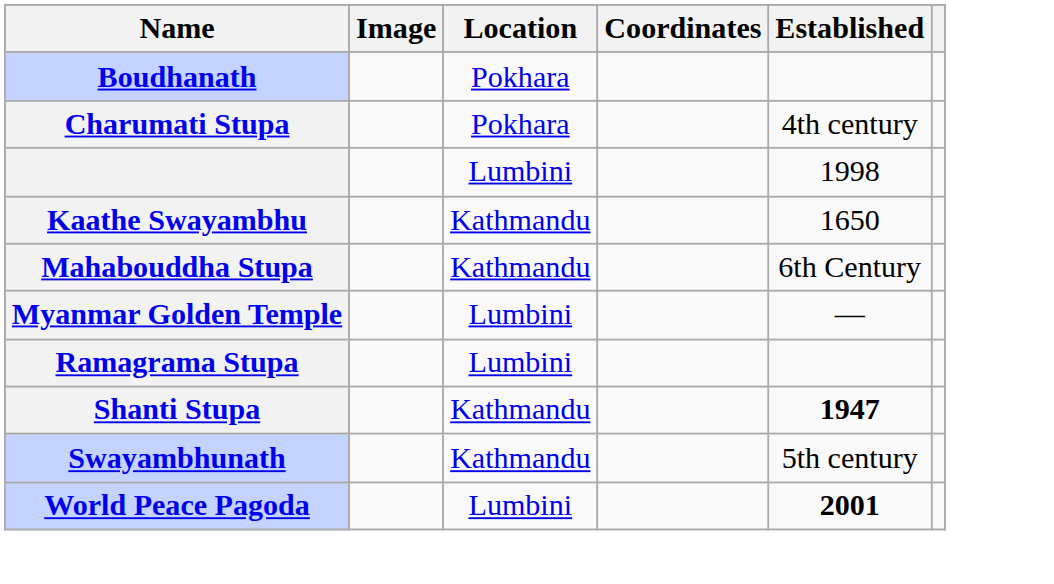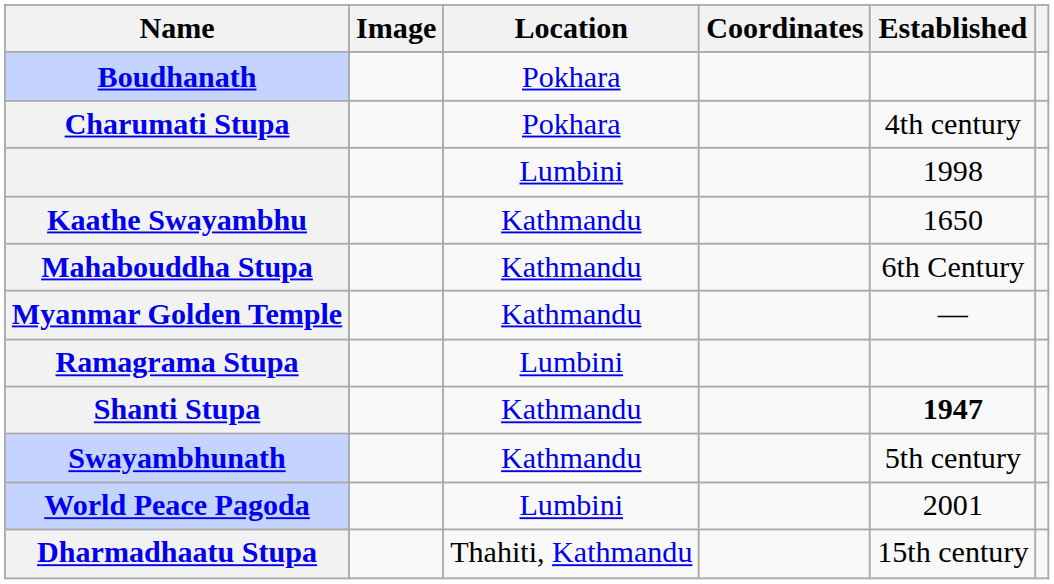 <table class="wikitable plainrowheaders sortable"  style="text-align:center;">
 <tr>
 <th scope="col">Name</th>
 <th scope="col" class="unsortable">Image</th>
 <th scope="col">Location</th>
 <th scope="col" class="unsortable">Coordinates</th>
 <th scope="col">Established</th>
 <th scope="col" class="unsortable"></th>
 </tr>
 <tr>
 <th scope="row" style="background:#c4d3ff;"><a href='#'>Boudhanath</a></th>
 <td></td>
 <td><a href='#'>Pokhara</a></td>
 <td></td>
 <td></td>
 <td></td>
 </tr>
 <tr>
 <th scope="row"><a href='#'>Charumati Stupa</a></th>
 <td></td>
 <td><a href='#'>Pokhara</a></td>
 <td></td>
 <td>4th century</td>
 <td></td>
 </tr>
 <tr>
 <th scope="row"></th>
 <td></td>
 <td><a href='#'>Lumbini</a></td>
 <td></td>
 <td>1998</td>
 <td></td>
 </tr>
 <tr>
 <th scope="row"><a href='#'>Kaathe Swayambhu</a></th>
 <td></td>
 <td><a href='#'>Kathmandu</a></td>
 <td></td>
 <td>1650</td>
 <td></td>
 </tr>
 <tr>
 <th scope="row"><a href='#'>Mahabouddha Stupa</a></th>
 <td></td>
 <td><a href='#'>Kathmandu</a></td>
 <td></td>
 <td>6th Century</td>
 <td></td>
 </tr>
 <tr>
 <th scope="row"><a href='#'>Myanmar Golden Temple</a></th>
 <td></td>
-<td><a href='#'>Lumbini</a></td>
+<td><a href='#'>Kathmandu</a></td>
 <td></td>
 <td>—</td>
 <td></td>
 </tr>
 <tr>
 <th scope="row"><a href='#'>Ramagrama Stupa</a></th>
 <td></td>
 <td><a href='#'>Lumbini</a></td>
 <td></td>
 <td></td>
 <td></td>
 </tr>
 <tr>
 <th scope="row"><a href='#'>Shanti Stupa</a></th>
 <td></td>
 <td><a href='#'>Kathmandu</a></td>
 <td></td>
 <td><strong>1947</strong></td>
 <td></td>
 </tr>
 <tr>
 <th scope="row" style="background:#c4d3ff;"><a href='#'>Swayambhunath</a></th>
 <td></td>
 <td><a href='#'>Kathmandu</a></td>
 <td></td>
 <td>5th century</td>
 <td></td>
 </tr>
 <tr>
 <th scope="row" style="background:#c4d3ff;"><a href='#'>World Peace Pagoda</a></th>
 <td></td>
 <td><a href='#'>Lumbini</a></td>
 <td></td>
-<td><strong>2001</strong></td>
+<td>2001</td>
+<td></td>
+</tr>
+<tr>
+<th scope="row"><a href='#'>Dharmadhaatu Stupa</a></th>
+<td></td>
+<td>Thahiti, <a href='#'>Kathmandu</a></td>
+<td></td>
+<td>15th century</td>
 <td></td>
 </tr>
 </table>
